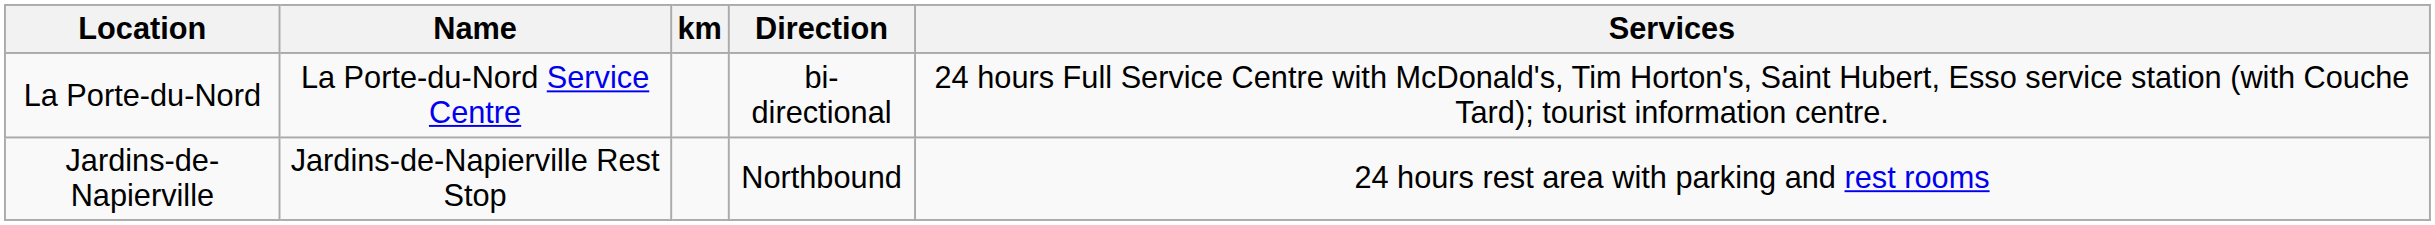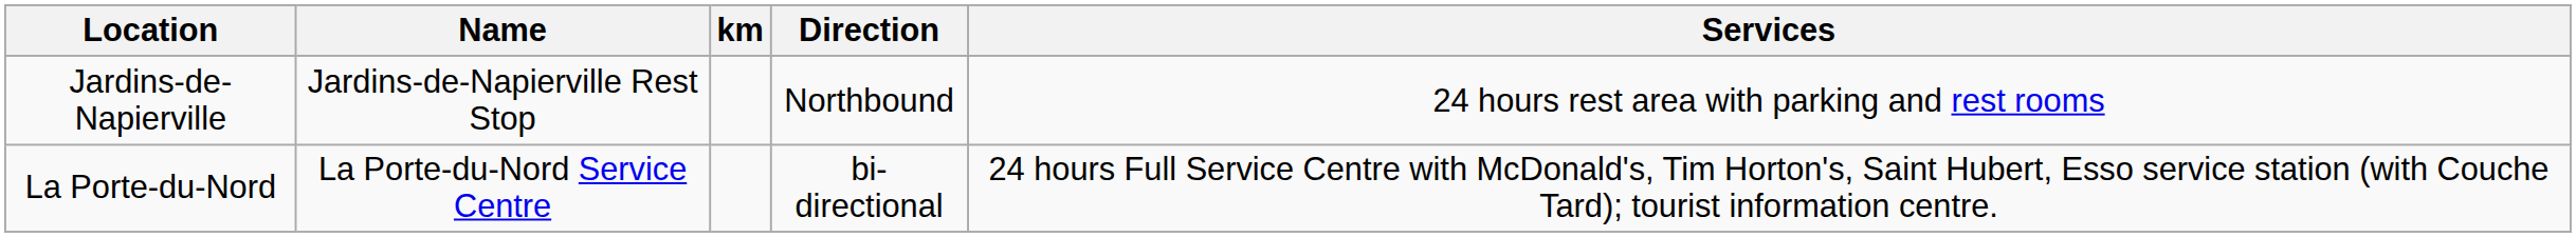 <table class="wikitable" width="100%" style="text-align: center">
 <tr>
 <th>Location</th>
 <th>Name</th>
 <th>km</th>
 <th>Direction</th>
 <th>Services</th>
 </tr>
 <tr>
+<td>Jardins-de-Napierville</td>
+<td>Jardins-de-Napierville Rest Stop</td>
+<td></td>
+<td>Northbound</td>
+<td>24 hours rest area with parking and <a href='#'>rest rooms</a></td>
+</tr>
+<tr>
 <td>La Porte-du-Nord</td>
 <td>La Porte-du-Nord <a href='#'>Service Centre</a></td>
 <td></td>
 <td>bi-directional</td>
 <td>24 hours Full Service Centre with McDonald's, Tim Horton's, Saint Hubert, Esso service station (with Couche Tard); tourist information centre.</td>
 </tr>
-<tr>
-<td>Jardins-de-Napierville</td>
-<td>Jardins-de-Napierville Rest Stop</td>
-<td></td>
-<td>Northbound</td>
-<td>24 hours rest area with parking and <a href='#'>rest rooms</a></td>
-</tr>
 </table>
